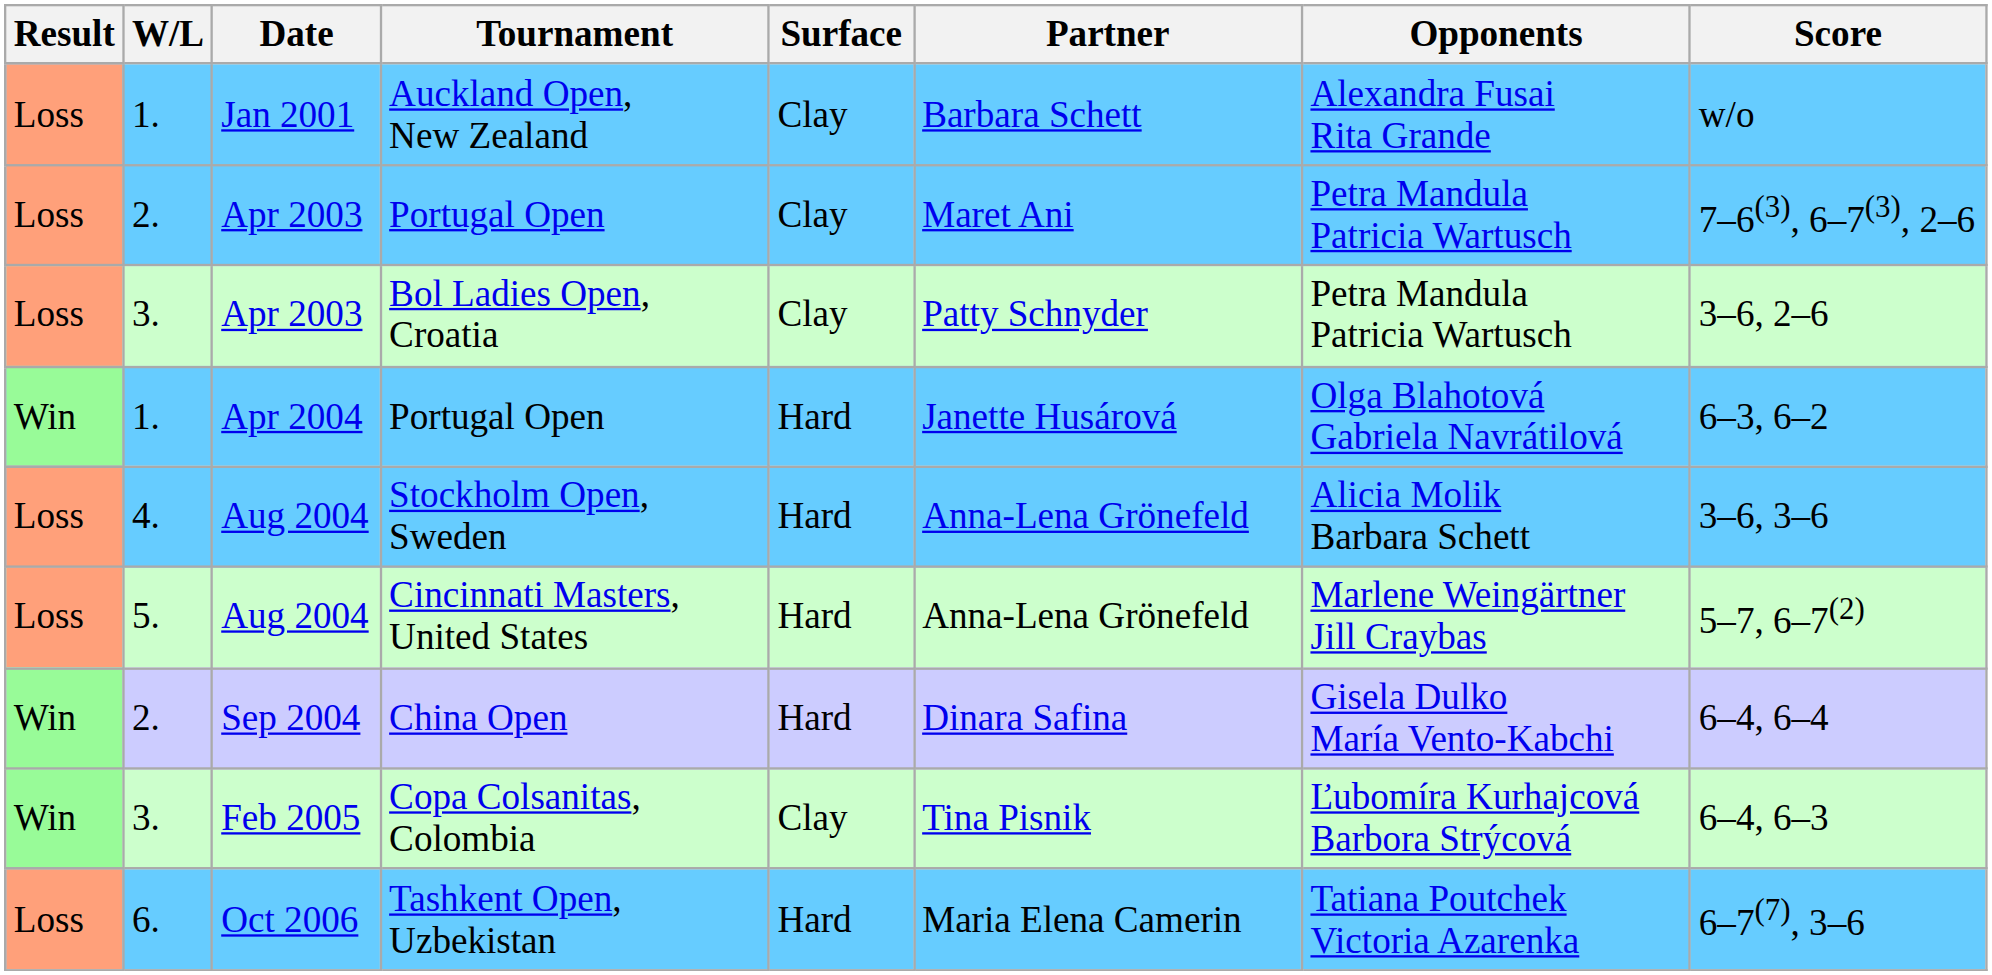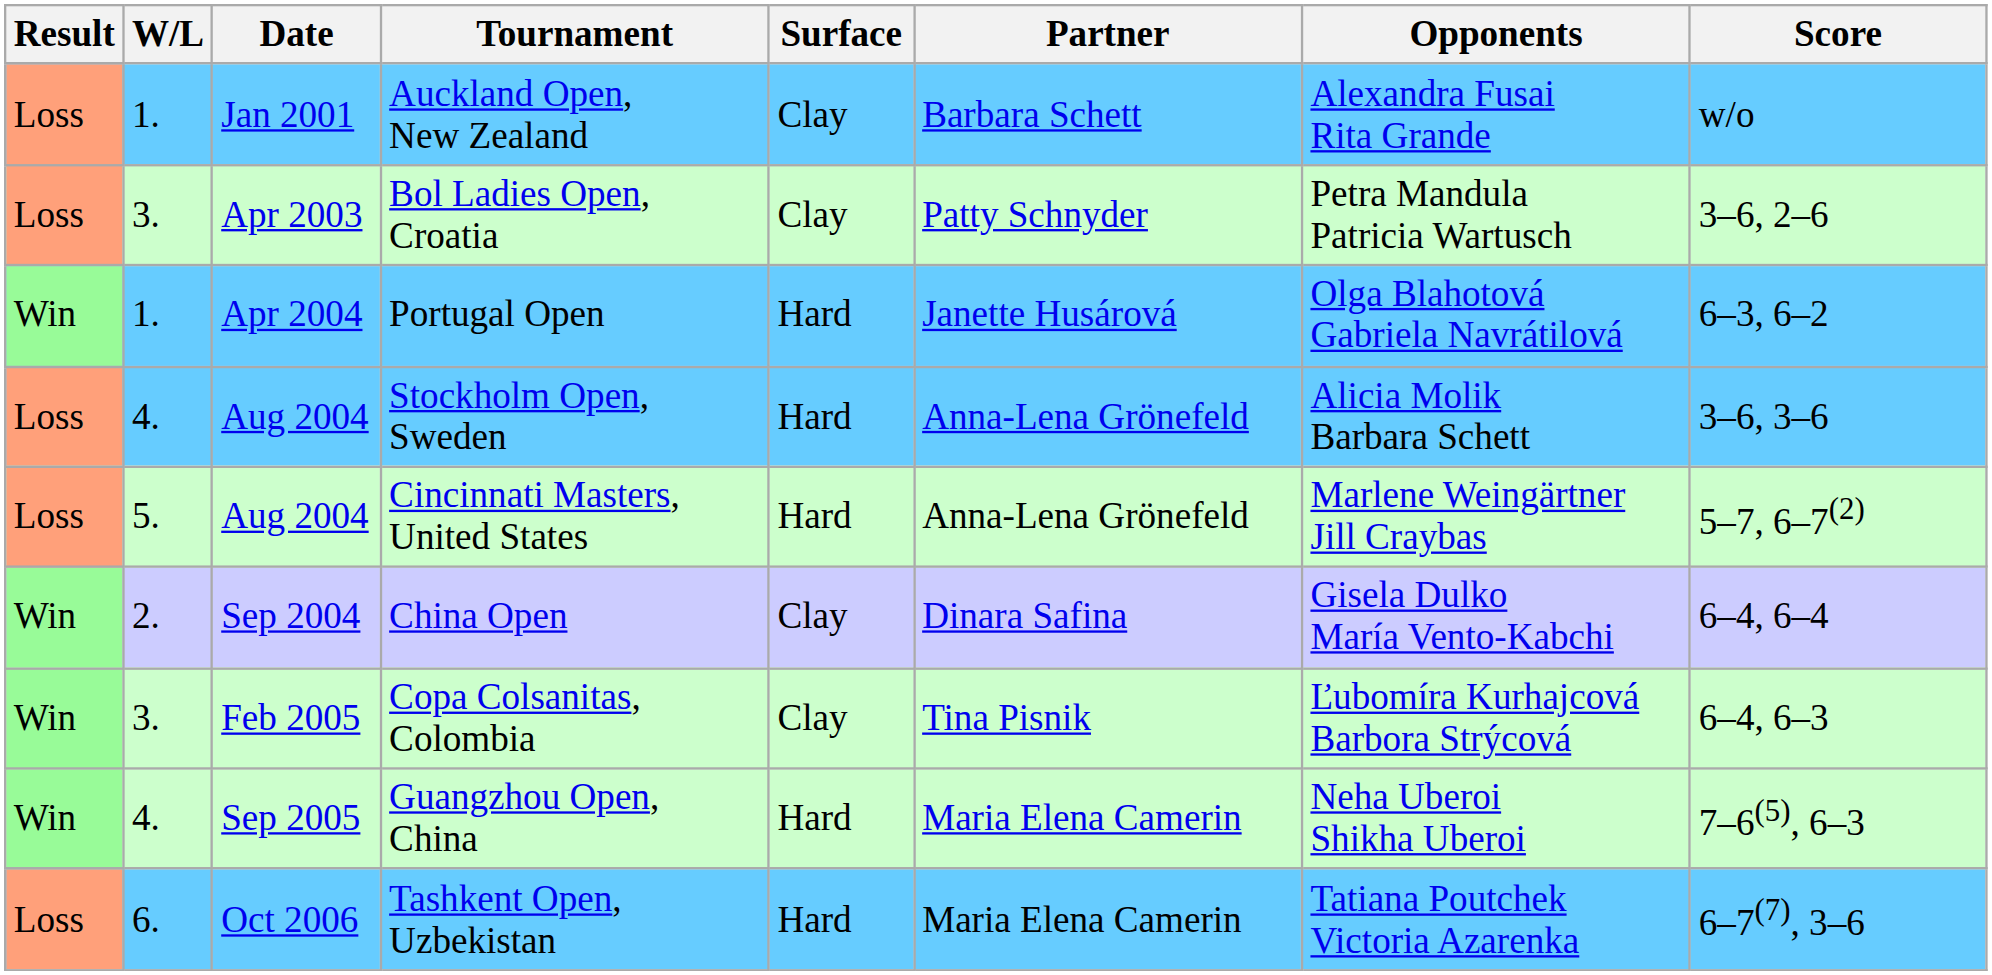 <table class="sortable wikitable">
 <tr>
 <th style="width:40px">Result</th>
 <th style="width:30px" class="unsortable">W/L</th>
 <th style="width:65px">Date</th>
 <th style="width:160px">Tournament</th>
 <th style="width:55px">Surface</th>
 <th style="width:160px">Partner</th>
 <th style="width:160px">Opponents</th>
 <th style="width:120px" class="unsortable">Score</th>
 </tr>
 <tr style="background:#6cf;">
 <td style="background:#ffa07a;">Loss</td>
 <td>1.</td>
 <td><a href='#'>Jan 2001</a></td>
 <td><a href='#'>Auckland Open</a>, <br>New Zealand</td>
 <td>Clay</td>
 <td> <a href='#'>Barbara Schett</a></td>
 <td> <a href='#'>Alexandra Fusai</a> <br>  <a href='#'>Rita Grande</a></td>
 <td>w/o</td>
-</tr>
-<tr style="background:#6cf;">
-<td style="background:#ffa07a;">Loss</td>
-<td>2.</td>
-<td><a href='#'>Apr 2003</a></td>
-<td><a href='#'>Portugal Open</a></td>
-<td>Clay</td>
-<td> <a href='#'>Maret Ani</a></td>
-<td> <a href='#'>Petra Mandula</a> <br>  <a href='#'>Patricia Wartusch</a></td>
-<td>7–6<sup>(3)</sup>, 6–7<sup>(3)</sup>, 2–6</td>
 </tr>
 <tr style="background:#cfc;">
 <td style="background:#ffa07a;">Loss</td>
 <td>3.</td>
 <td><a href='#'>Apr 2003</a></td>
 <td><a href='#'>Bol Ladies Open</a>, <br>Croatia</td>
 <td>Clay</td>
 <td> <a href='#'>Patty Schnyder</a></td>
 <td> Petra Mandula <br>  Patricia Wartusch</td>
 <td>3–6, 2–6</td>
 </tr>
 <tr style="background:#6cf;">
 <td style="background:#98fb98;">Win</td>
 <td>1.</td>
 <td><a href='#'>Apr 2004</a></td>
 <td>Portugal Open</td>
 <td>Hard</td>
 <td> <a href='#'>Janette Husárová</a></td>
 <td> <a href='#'>Olga Blahotová</a> <br>  <a href='#'>Gabriela Navrátilová</a></td>
 <td>6–3, 6–2</td>
 </tr>
 <tr style="background:#6cf;">
 <td style="background:#ffa07a;">Loss</td>
 <td>4.</td>
 <td><a href='#'>Aug 2004</a></td>
 <td><a href='#'>Stockholm Open</a>, <br>Sweden</td>
 <td>Hard</td>
 <td> <a href='#'>Anna-Lena Grönefeld</a></td>
 <td> <a href='#'>Alicia Molik</a> <br>  Barbara Schett</td>
 <td>3–6, 3–6</td>
 </tr>
 <tr style="background:#cfc;">
 <td style="background:#ffa07a;">Loss</td>
 <td>5.</td>
 <td><a href='#'>Aug 2004</a></td>
 <td><a href='#'>Cincinnati Masters</a>, <br>United States</td>
 <td>Hard</td>
 <td> Anna-Lena Grönefeld</td>
 <td> <a href='#'>Marlene Weingärtner</a> <br>  <a href='#'>Jill Craybas</a></td>
 <td>5–7, 6–7<sup>(2)</sup></td>
 </tr>
 <tr style="background:#ccf;">
 <td bgcolor=98FB98>Win</td>
 <td>2.</td>
 <td><a href='#'>Sep 2004</a></td>
 <td><a href='#'>China Open</a></td>
-<td>Hard</td>
+<td>Clay</td>
 <td> <a href='#'>Dinara Safina</a></td>
 <td> <a href='#'>Gisela Dulko</a> <br>  <a href='#'>María Vento-Kabchi</a></td>
 <td>6–4, 6–4</td>
 </tr>
 <tr style="background:#cfc;">
 <td bgcolor=98FB98>Win</td>
 <td>3.</td>
 <td><a href='#'>Feb 2005</a></td>
 <td><a href='#'>Copa Colsanitas</a>, <br>Colombia</td>
 <td>Clay</td>
 <td> <a href='#'>Tina Pisnik</a></td>
 <td> <a href='#'>Ľubomíra Kurhajcová</a> <br>  <a href='#'>Barbora Strýcová</a></td>
 <td>6–4, 6–3</td>
 </tr>
+<tr style="background:#cfc;">
+<td style="background:#98fb98;">Win</td>
+<td>4.</td>
+<td><a href='#'>Sep 2005</a></td>
+<td><a href='#'>Guangzhou Open</a>, <br>China</td>
+<td>Hard</td>
+<td> <a href='#'>Maria Elena Camerin</a></td>
+<td> <a href='#'>Neha Uberoi</a> <br>  <a href='#'>Shikha Uberoi</a></td>
+<td>7–6<sup>(5)</sup>, 6–3</td>
+</tr>
 <tr style="background:#6cf;">
 <td style="background:#ffa07a;">Loss</td>
 <td>6.</td>
 <td><a href='#'>Oct 2006</a></td>
 <td><a href='#'>Tashkent Open</a>, <br>Uzbekistan</td>
 <td>Hard</td>
 <td> Maria Elena Camerin</td>
 <td> <a href='#'>Tatiana Poutchek</a> <br>  <a href='#'>Victoria Azarenka</a></td>
 <td>6–7<sup>(7)</sup>, 3–6</td>
 </tr>
 </table>
